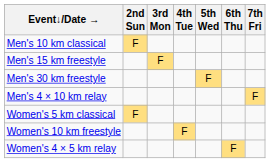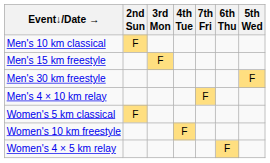 <table class="wikitable" style="margin:0.5em auto; font-size:90%; line-height:1.25em; text-align:center;">
 <tr>
 <th>Event↓/Date →</th>
 <th>2nd<br>Sun</th>
 <th>3rd<br>Mon</th>
 <th>4th<br>Tue</th>
+<th>7th<br>Fri</th>
+<th>6th<br>Thu</th>
 <th>5th<br>Wed</th>
-<th>6th<br>Thu</th>
-<th>7th<br>Fri</th>
 </tr>
 <tr>
 <td align="left"><a href='#'>Men's 10 km classical</a></td>
 <td bgcolor="#FFDF80">F</td>
 <td></td>
 <td></td>
 <td></td>
 <td></td>
 <td></td>
 </tr>
 <tr>
 <td align="left"><a href='#'>Men's 15 km freestyle</a></td>
 <td></td>
 <td bgcolor="#FFDF80">F</td>
 <td></td>
 <td></td>
 <td></td>
 <td></td>
 </tr>
 <tr>
 <td align="left"><a href='#'>Men's 30 km freestyle</a></td>
 <td></td>
 <td></td>
 <td></td>
-<td bgcolor="#FFDF80">F</td>
 <td></td>
 <td></td>
+<td bgcolor="#FFDF80">F</td>
 </tr>
 <tr>
 <td align="left"><a href='#'>Men's 4 × 10 km relay</a></td>
 <td></td>
 <td></td>
 <td></td>
+<td bgcolor="#FFDF80">F</td>
 <td></td>
 <td></td>
-<td bgcolor="#FFDF80">F</td>
 </tr>
 <tr>
 <td align="left"><a href='#'>Women's 5 km classical</a></td>
 <td bgcolor="#FFDF80">F</td>
 <td></td>
 <td></td>
 <td></td>
 <td></td>
 <td></td>
 </tr>
 <tr>
 <td align="left"><a href='#'>Women's 10 km freestyle</a></td>
 <td></td>
 <td></td>
 <td bgcolor="#FFDF80">F</td>
 <td></td>
 <td></td>
 <td></td>
 </tr>
 <tr>
 <td align="left"><a href='#'>Women's 4 × 5 km relay</a></td>
 <td></td>
 <td></td>
 <td></td>
 <td></td>
 <td bgcolor="#FFDF80">F</td>
 <td></td>
 </tr>
 </table>
